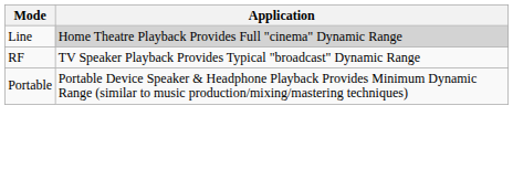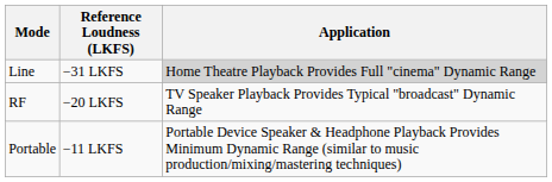 <table class="wikitable">
 <tr>
 <th>Mode</th>
+<th>Reference Loudness (LKFS)</th>
 <th>Application</th>
 </tr>
 <tr>
 <td>Line</td>
+<td>−31 LKFS</td>
 <td style="background: lightgrey;">Home Theatre Playback Provides Full "cinema" Dynamic Range</td>
 </tr>
 <tr>
 <td>RF</td>
+<td>−20 LKFS</td>
 <td>TV Speaker Playback Provides Typical "broadcast" Dynamic Range</td>
 </tr>
 <tr>
 <td>Portable</td>
+<td>−11 LKFS</td>
 <td>Portable Device Speaker & Headphone Playback Provides Minimum Dynamic Range (similar to music production/mixing/mastering techniques)</td>
 </tr>
 </table>
